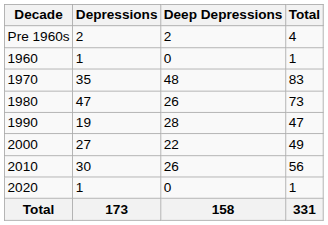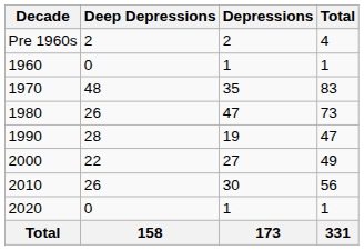 <table class="wikitable" align="center">
 <tr bgcolor="#CCCCCC">
 <th>Decade</th>
+<th>Deep Depressions</th>
 <th>Depressions</th>
-<th>Deep Depressions</th>
 <th>Total</th>
 </tr>
 <tr>
 <td>Pre 1960s</td>
 <td>2</td>
 <td>2</td>
 <td>4</td>
 </tr>
 <tr>
 <td>1960</td>
+<td>0</td>
 <td>1</td>
-<td>0</td>
 <td>1</td>
 </tr>
 <tr>
 <td>1970</td>
+<td>48</td>
 <td>35</td>
-<td>48</td>
 <td>83</td>
 </tr>
 <tr>
 <td>1980</td>
+<td>26</td>
 <td>47</td>
-<td>26</td>
 <td>73</td>
 </tr>
 <tr>
 <td>1990</td>
+<td>28</td>
 <td>19</td>
-<td>28</td>
 <td>47</td>
 </tr>
 <tr>
 <td>2000</td>
+<td>22</td>
 <td>27</td>
-<td>22</td>
 <td>49</td>
 </tr>
 <tr>
 <td>2010</td>
+<td>26</td>
 <td>30</td>
-<td>26</td>
 <td>56</td>
 </tr>
 <tr>
 <td>2020</td>
+<td>0</td>
 <td>1</td>
-<td>0</td>
 <td>1</td>
 </tr>
 <tr>
 <th>Total</th>
+<th>158</th>
 <th>173</th>
-<th>158</th>
 <th>331</th>
 </tr>
 </table>
